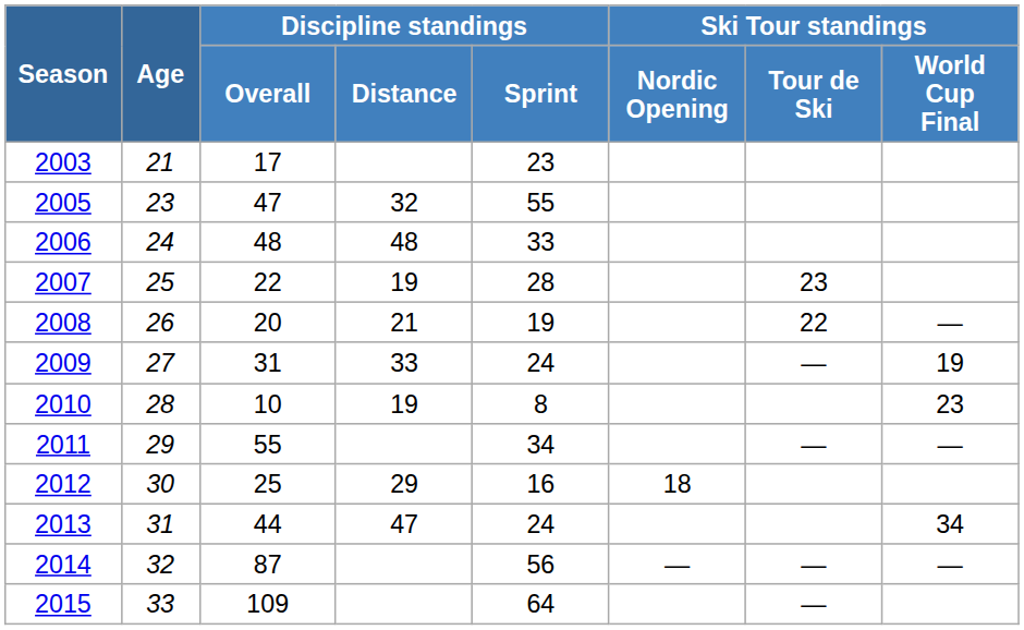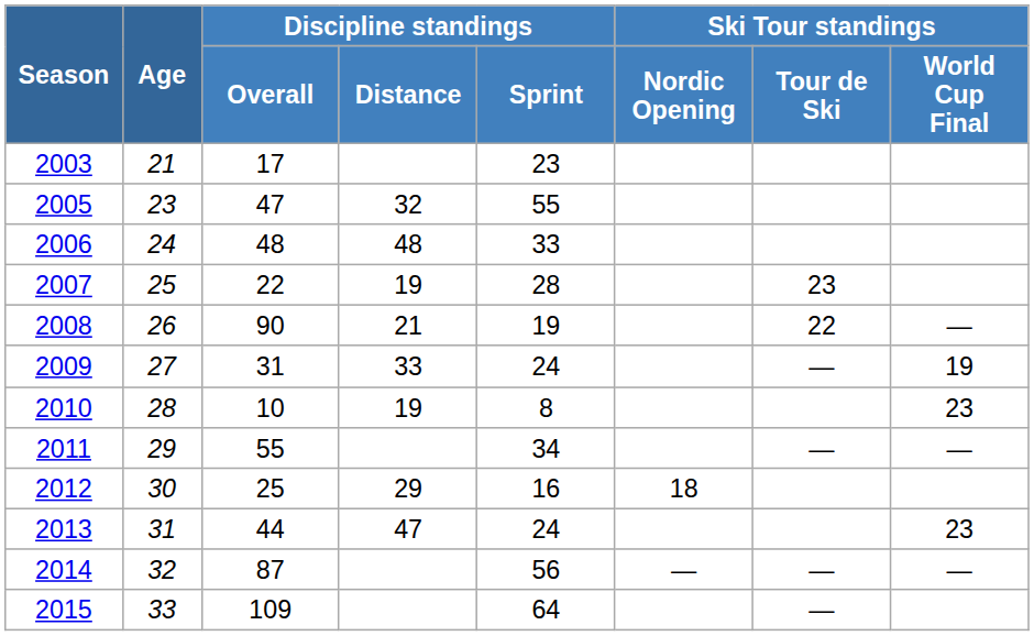 <table class="wikitable" style="font-size:95%; text-align:center; border:grey solid 1px; border-collapse:collapse; background:#ffffff;">
 <tr>
 <th style="background-color:#369; color:white; width:60px;" rowspan="2"> Season </th>
 <th style="background-color:#369; color:white; width:40px;" rowspan="2"> Age </th>
 <th style="background-color:#4180be; color:white;" colspan="3">Discipline standings</th>
 <th style="background-color:#4180be; color:white;" colspan="3">Ski Tour standings</th>
 </tr>
 <tr>
 <th style="background-color:#4180be; color:white; width:75px;">Overall</th>
 <th style="background-color:#4180be; color:white; width:75px;">Distance</th>
 <th style="background-color:#4180be; color:white; width:75px;">Sprint</th>
 <th style="background-color:#4180be; color:white; width:75px;">Nordic<br>Opening</th>
 <th style="background-color:#4180be; color:white; width:75px;">Tour de<br>Ski</th>
 <th style="background-color:#4180be; color:white; width:75px;">World Cup<br>Final</th>
 </tr>
 <tr>
 <td><a href='#'>2003</a></td>
 <td><em>21</em></td>
 <td>17</td>
 <td></td>
 <td>23</td>
 <td></td>
 <td></td>
 <td></td>
 </tr>
 <tr>
 <td><a href='#'>2005</a></td>
 <td><em>23</em></td>
 <td>47</td>
 <td>32</td>
 <td>55</td>
 <td></td>
 <td></td>
 <td></td>
 </tr>
 <tr>
 <td><a href='#'>2006</a></td>
 <td><em>24</em></td>
 <td>48</td>
 <td>48</td>
 <td>33</td>
 <td></td>
 <td></td>
 <td></td>
 </tr>
 <tr>
 <td><a href='#'>2007</a></td>
 <td><em>25</em></td>
 <td>22</td>
 <td>19</td>
 <td>28</td>
 <td></td>
 <td>23</td>
 <td></td>
 </tr>
 <tr>
 <td><a href='#'>2008</a></td>
 <td><em>26</em></td>
-<td>20</td>
+<td>90</td>
 <td>21</td>
 <td>19</td>
 <td></td>
 <td>22</td>
 <td>—</td>
 </tr>
 <tr>
 <td><a href='#'>2009</a></td>
 <td><em>27</em></td>
 <td>31</td>
 <td>33</td>
 <td>24</td>
 <td></td>
 <td>—</td>
 <td>19</td>
 </tr>
 <tr>
 <td><a href='#'>2010</a></td>
 <td><em>28</em></td>
 <td>10</td>
 <td>19</td>
 <td>8</td>
 <td></td>
 <td></td>
 <td>23</td>
 </tr>
 <tr>
 <td><a href='#'>2011</a></td>
 <td><em>29</em></td>
 <td>55</td>
 <td></td>
 <td>34</td>
 <td></td>
 <td>—</td>
 <td>—</td>
 </tr>
 <tr>
 <td><a href='#'>2012</a></td>
 <td><em>30</em></td>
 <td>25</td>
 <td>29</td>
 <td>16</td>
 <td>18</td>
 <td></td>
 <td></td>
 </tr>
 <tr>
 <td><a href='#'>2013</a></td>
 <td><em>31</em></td>
 <td>44</td>
 <td>47</td>
 <td>24</td>
 <td></td>
 <td></td>
-<td>34</td>
+<td>23</td>
 </tr>
 <tr>
 <td><a href='#'>2014</a></td>
 <td><em>32</em></td>
 <td>87</td>
 <td></td>
 <td>56</td>
 <td>—</td>
 <td>—</td>
 <td>—</td>
 </tr>
 <tr>
 <td><a href='#'>2015</a></td>
 <td><em>33</em></td>
 <td>109</td>
 <td></td>
 <td>64</td>
 <td></td>
 <td>—</td>
 <td></td>
 </tr>
 </table>
